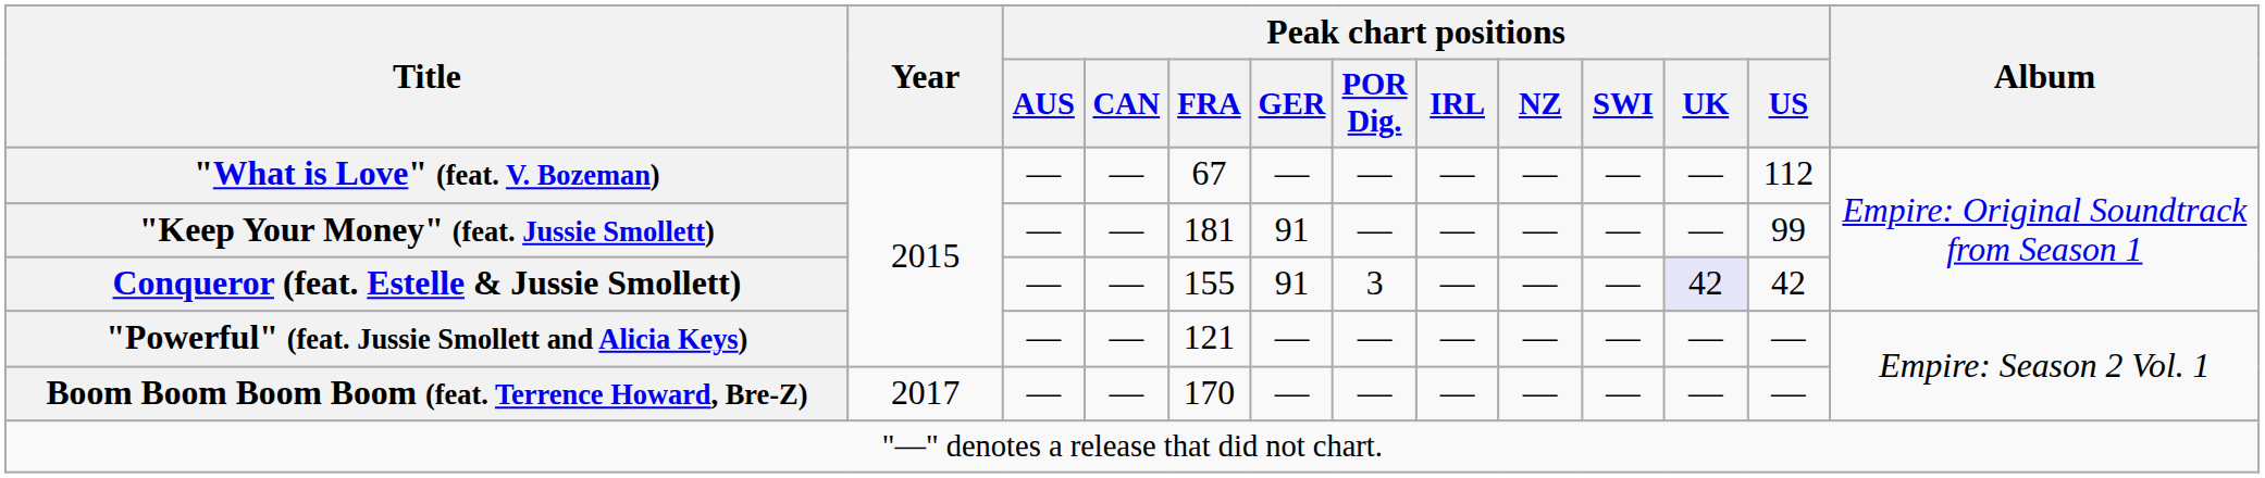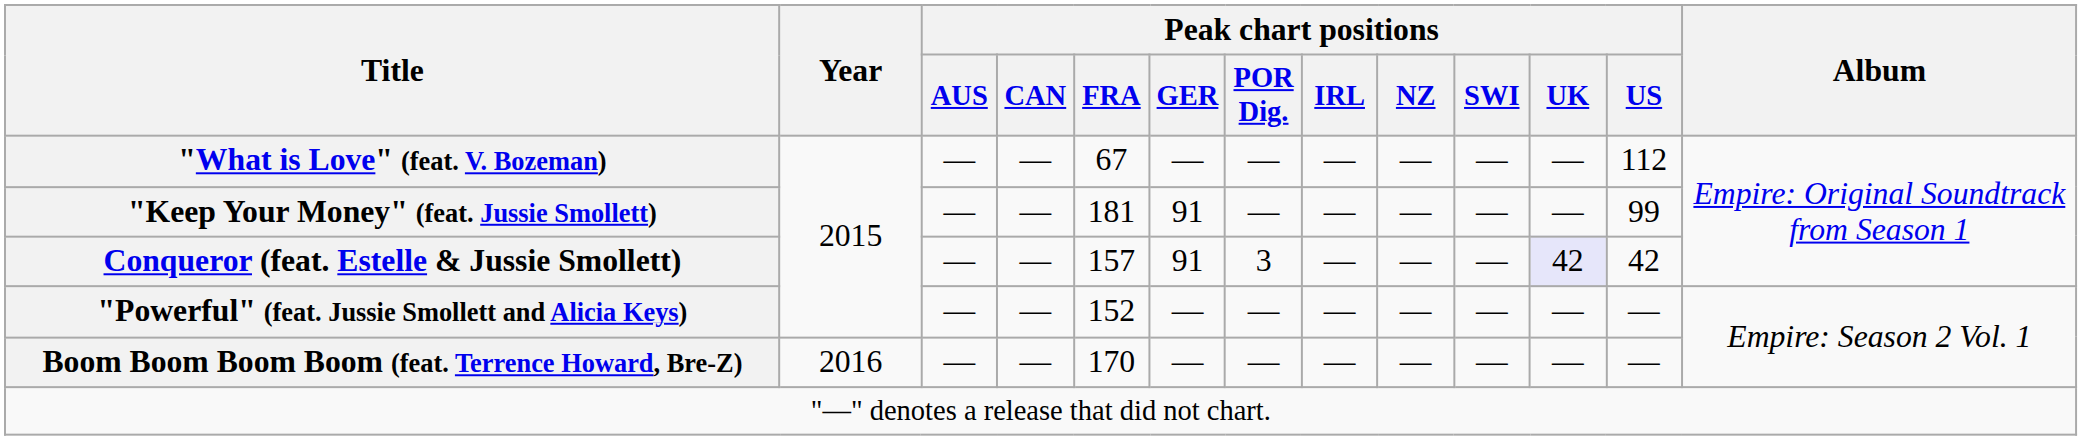 <table class="wikitable plainrowheaders" style="text-align:center;" border="1">
 <tr>
 <th scope="col" rowspan="2" style="width:24em;">Title</th>
 <th scope="col" rowspan="2" style="width:4em;">Year</th>
 <th scope="col" colspan="10">Peak chart positions</th>
 <th scope="col" rowspan="2" style="width:12em;">Album</th>
 </tr>
 <tr>
 <th scope="col" style="width:2.2em;font-size:90%;"><a href='#'>AUS</a></th>
 <th scope="col" style="width:2.2em;font-size:90%;"><a href='#'>CAN</a></th>
 <th scope="col" style="width:2.2em;font-size:90%;"><a href='#'>FRA</a><br></th>
 <th scope="col" style="width:2.2em;font-size:90%;"><a href='#'>GER</a></th>
 <th scope="col" style="width:2.2em;font-size:90%;"><a href='#'>POR<br>Dig.</a></th>
 <th scope="col" style="width:2.2em;font-size:90%;"><a href='#'>IRL</a></th>
 <th scope="col" style="width:2.2em;font-size:90%;"><a href='#'>NZ</a></th>
 <th scope="col" style="width:2.2em;font-size:90%;"><a href='#'>SWI</a></th>
 <th scope="col" style="width:2.2em;font-size:90%;"><a href='#'>UK</a><br> </th>
 <th scope="col" style="width:2.2em;font-size:90%;"><a href='#'>US</a><br> </th>
 </tr>
 <tr>
 <th scope="row">"<a href='#'>What is Love</a>" <small>(feat. <a href='#'>V. Bozeman</a>)</small></th>
 <td rowspan="4">2015</td>
 <td>—</td>
 <td>—</td>
 <td>67</td>
 <td>—</td>
 <td>—</td>
 <td>—</td>
 <td>—</td>
 <td>—</td>
 <td>—</td>
 <td>112</td>
 <td rowspan="3"><em><a href='#'>Empire: Original Soundtrack from Season 1</a></em></td>
 </tr>
 <tr>
 <th scope="row">"Keep Your Money" <small>(feat. <a href='#'>Jussie Smollett</a>)</small></th>
 <td>—</td>
 <td>—</td>
 <td>181</td>
 <td>91</td>
 <td>—</td>
 <td>—</td>
 <td>—</td>
 <td>—</td>
 <td>—</td>
 <td>99</td>
 </tr>
 <tr>
 <th scope="row"><a href='#'>Conqueror</a> (feat. <a href='#'>Estelle</a> & Jussie Smollett)</th>
 <td>—</td>
 <td>—</td>
-<td>155</td>
+<td>157</td>
 <td>91</td>
 <td>3</td>
 <td>—</td>
 <td>—</td>
 <td>—</td>
 <td style="background: lavender;">42</td>
 <td>42</td>
 </tr>
 <tr>
 <th scope="row">"Powerful" <small>(feat. Jussie Smollett and <a href='#'>Alicia Keys</a>)</small></th>
 <td>—</td>
 <td>—</td>
-<td>121</td>
+<td>152</td>
 <td>—</td>
 <td>—</td>
 <td>—</td>
 <td>—</td>
 <td>—</td>
 <td>—</td>
 <td>—</td>
 <td rowspan="2"><em>Empire: Season 2 Vol. 1</em></td>
 </tr>
 <tr>
 <th scope="row">Boom Boom Boom Boom <small>(feat. <a href='#'>Terrence Howard</a>, Bre-Z)</small></th>
-<td rowspan="1">2017</td>
+<td rowspan="1">2016</td>
 <td>—</td>
 <td>—</td>
 <td>170</td>
 <td>—</td>
 <td>—</td>
 <td>—</td>
 <td>—</td>
 <td>—</td>
 <td>—</td>
 <td>—</td>
 </tr>
 <tr>
 <td colspan="14" style="font-size:90%">"—" denotes a release that did not chart.</td>
 </tr>
 </table>
